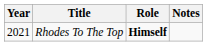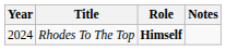 <table class="wikitable sortable">
 <tr>
 <th>Year</th>
 <th>Title</th>
 <th>Role</th>
 <th class="unsortable">Notes</th>
 </tr>
 <tr>
-<td>2021</td>
+<td>2024</td>
 <td><em>Rhodes To The Top</em></td>
 <td><strong>Himself</strong></td>
 <td></td>
 </tr>
 </table>
